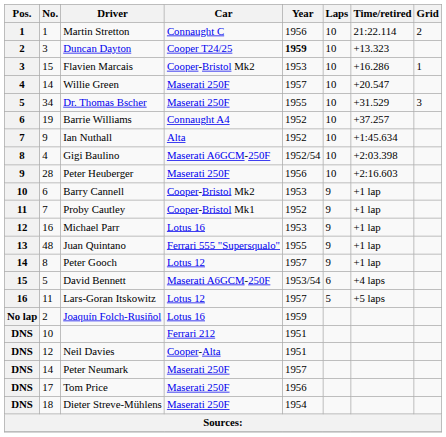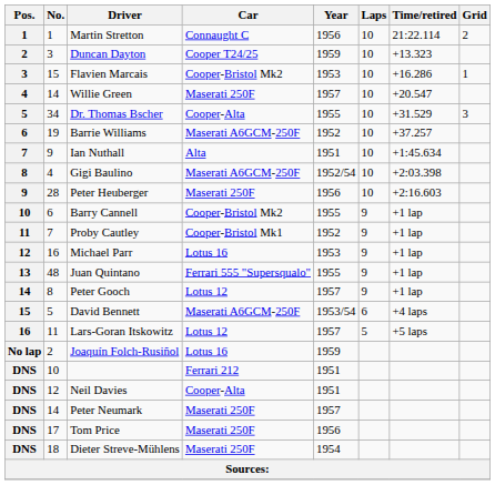 <table class="wikitable" style="font-size:90%">
 <tr>
 <th>Pos.</th>
 <th>No.</th>
 <th>Driver</th>
 <th>Car</th>
 <th>Year</th>
 <th>Laps</th>
 <th>Time/retired</th>
 <th>Grid</th>
 </tr>
 <tr>
 <th>1</th>
 <td>1</td>
 <td> Martin Stretton</td>
 <td><a href='#'>Connaught C</a></td>
 <td>1956</td>
 <td>10</td>
 <td>21:22.114</td>
 <td>2</td>
 </tr>
 <tr>
 <th>2</th>
 <td>3</td>
 <td> <a href='#'>Duncan Dayton</a></td>
 <td><a href='#'>Cooper T24/25</a></td>
-<td><strong>1959</strong></td>
+<td>1959</td>
 <td>10</td>
 <td>+13.323</td>
 <td></td>
 </tr>
 <tr>
 <th>3</th>
 <td>15</td>
 <td> Flavien Marcais</td>
 <td><a href='#'>Cooper</a>-<a href='#'>Bristol</a> Mk2</td>
 <td>1953</td>
 <td>10</td>
 <td>+16.286</td>
 <td>1</td>
 </tr>
 <tr>
 <th>4</th>
 <td>14</td>
 <td> Willie Green</td>
 <td><a href='#'>Maserati 250F</a></td>
 <td>1957</td>
 <td>10</td>
 <td>+20.547</td>
 <td></td>
 </tr>
 <tr>
 <th>5</th>
 <td>34</td>
 <td> <a href='#'>Dr. Thomas Bscher</a></td>
-<td><a href='#'>Maserati 250F</a></td>
+<td><a href='#'>Cooper</a>-<a href='#'>Alta</a></td>
 <td>1955</td>
 <td>10</td>
 <td>+31.529</td>
 <td>3</td>
 </tr>
 <tr>
 <th>6</th>
 <td>19</td>
 <td> Barrie Williams</td>
-<td><a href='#'>Connaught A4</a></td>
+<td><a href='#'>Maserati A6GCM</a>-<a href='#'>250F</a></td>
 <td>1952</td>
 <td>10</td>
 <td>+37.257</td>
 <td></td>
 </tr>
 <tr>
 <th>7</th>
 <td>9</td>
 <td> Ian Nuthall</td>
 <td><a href='#'>Alta</a></td>
-<td>1952</td>
+<td>1951</td>
 <td>10</td>
 <td>+1:45.634</td>
 <td></td>
 </tr>
 <tr>
 <th>8</th>
 <td>4</td>
 <td> Gigi Baulino</td>
 <td><a href='#'>Maserati A6GCM</a>-<a href='#'>250F</a></td>
 <td>1952/54</td>
 <td>10</td>
 <td>+2:03.398</td>
 <td></td>
 </tr>
 <tr>
 <th>9</th>
 <td>28</td>
 <td> Peter Heuberger</td>
 <td><a href='#'>Maserati 250F</a></td>
 <td>1956</td>
 <td>10</td>
 <td>+2:16.603</td>
 <td></td>
 </tr>
 <tr>
 <th>10</th>
 <td>6</td>
 <td> Barry Cannell</td>
 <td><a href='#'>Cooper</a>-<a href='#'>Bristol</a> Mk2</td>
-<td>1953</td>
+<td>1955</td>
 <td>9</td>
 <td>+1 lap</td>
 <td></td>
 </tr>
 <tr>
 <th>11</th>
 <td>7</td>
 <td> Proby Cautley</td>
 <td><a href='#'>Cooper</a>-<a href='#'>Bristol</a> Mk1</td>
 <td>1952</td>
 <td>9</td>
 <td>+1 lap</td>
 <td></td>
 </tr>
 <tr>
 <th>12</th>
 <td>16</td>
 <td> Michael Parr</td>
 <td><a href='#'>Lotus 16</a></td>
 <td>1953</td>
 <td>9</td>
 <td>+1 lap</td>
 <td></td>
 </tr>
 <tr>
 <th>13</th>
 <td>48</td>
 <td> Juan Quintano</td>
 <td><a href='#'>Ferrari 555 "Supersqualo"</a></td>
 <td>1955</td>
 <td>9</td>
 <td>+1 lap</td>
 <td></td>
 </tr>
 <tr>
 <th>14</th>
 <td>8</td>
 <td> Peter Gooch</td>
 <td><a href='#'>Lotus 12</a></td>
 <td>1957</td>
 <td>9</td>
 <td>+1 lap</td>
 <td></td>
 </tr>
 <tr>
 <th>15</th>
 <td>5</td>
 <td> David Bennett</td>
 <td><a href='#'>Maserati A6GCM</a>-<a href='#'>250F</a></td>
 <td>1953/54</td>
 <td>6</td>
 <td>+4 laps</td>
 <td></td>
 </tr>
 <tr>
 <th>16</th>
 <td>11</td>
 <td> Lars-Goran Itskowitz</td>
 <td><a href='#'>Lotus 12</a></td>
 <td>1957</td>
 <td>5</td>
 <td>+5 laps</td>
 <td></td>
 </tr>
 <tr>
 <th>No lap</th>
 <td>2</td>
 <td> <a href='#'>Joaquín Folch-Rusiñol</a></td>
 <td><a href='#'>Lotus 16</a></td>
 <td>1959</td>
 <td></td>
 <td></td>
 <td></td>
 </tr>
 <tr>
 <th>DNS</th>
 <td>10</td>
 <td></td>
 <td><a href='#'>Ferrari 212</a></td>
 <td>1951</td>
 <td></td>
 <td></td>
 <td></td>
 </tr>
 <tr>
 <th>DNS</th>
 <td>12</td>
 <td> Neil Davies</td>
 <td><a href='#'>Cooper</a>-<a href='#'>Alta</a></td>
 <td>1951</td>
 <td></td>
 <td></td>
 <td></td>
 </tr>
 <tr>
 <th>DNS</th>
 <td>14</td>
 <td> Peter Neumark</td>
 <td><a href='#'>Maserati 250F</a></td>
 <td>1957</td>
 <td></td>
 <td></td>
 <td></td>
 </tr>
 <tr>
 <th>DNS</th>
 <td>17</td>
 <td> Tom Price</td>
 <td><a href='#'>Maserati 250F</a></td>
 <td>1956</td>
 <td></td>
 <td></td>
 <td></td>
 </tr>
 <tr>
 <th>DNS</th>
 <td>18</td>
 <td> Dieter Streve-Mühlens</td>
 <td><a href='#'>Maserati 250F</a></td>
 <td>1954</td>
 <td></td>
 <td></td>
 <td></td>
 </tr>
 <tr style="background-color:#E5E4E2" align="center">
 <th colspan=8>Sources:</th>
 </tr>
 <tr>
 </tr>
 </table>
